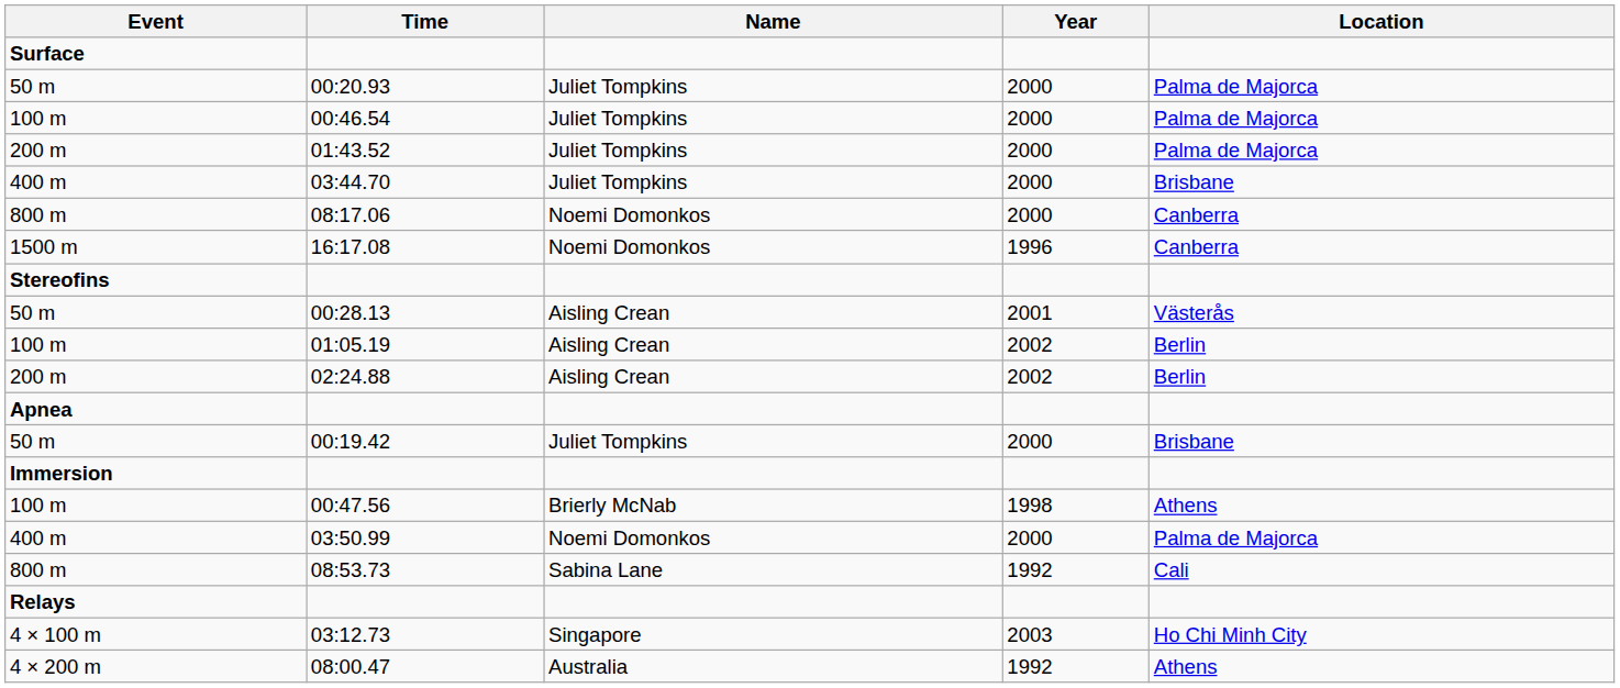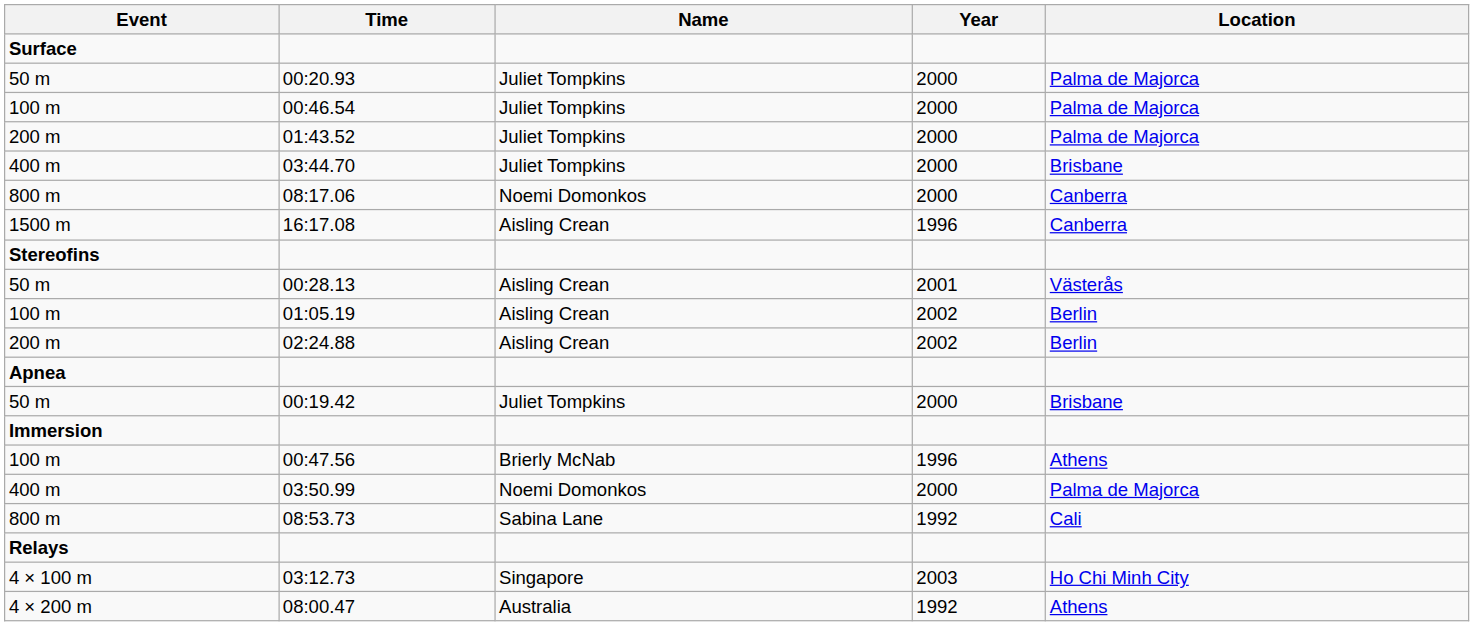 <table class="wikitable" style="width: 95%; font-size: 95%;">
 <tr>
 <th>Event</th>
 <th>Time</th>
 <th>Name</th>
 <th>Year</th>
 <th>Location</th>
 </tr>
 <tr>
 <td><strong>Surface</strong></td>
 <td></td>
 <td></td>
 <td></td>
 <td></td>
 </tr>
 <tr>
 <td>50 m</td>
 <td>00:20.93</td>
 <td> Juliet Tompkins</td>
 <td>2000</td>
 <td> <a href='#'>Palma de Majorca</a></td>
 </tr>
 <tr>
 <td>100 m</td>
 <td>00:46.54</td>
 <td> Juliet Tompkins</td>
 <td>2000</td>
 <td> <a href='#'>Palma de Majorca</a></td>
 </tr>
 <tr>
 <td>200 m</td>
 <td>01:43.52</td>
 <td> Juliet Tompkins</td>
 <td>2000</td>
 <td> <a href='#'>Palma de Majorca</a></td>
 </tr>
 <tr>
 <td>400 m</td>
 <td>03:44.70</td>
 <td> Juliet Tompkins</td>
 <td>2000</td>
 <td> <a href='#'>Brisbane</a></td>
 </tr>
 <tr>
 <td>800 m</td>
 <td>08:17.06</td>
 <td> Noemi Domonkos</td>
 <td>2000</td>
 <td> <a href='#'>Canberra</a></td>
 </tr>
 <tr>
 <td>1500 m</td>
 <td>16:17.08</td>
-<td> Noemi Domonkos</td>
+<td> Aisling Crean</td>
 <td>1996</td>
 <td> <a href='#'>Canberra</a></td>
 </tr>
 <tr>
 <td><strong>Stereofins</strong></td>
 <td></td>
 <td></td>
 <td></td>
 <td></td>
 </tr>
 <tr>
 <td>50 m</td>
 <td>00:28.13</td>
 <td> Aisling Crean</td>
 <td>2001</td>
 <td> <a href='#'>Västerås</a></td>
 </tr>
 <tr>
 <td>100 m</td>
 <td>01:05.19</td>
 <td> Aisling Crean</td>
 <td>2002</td>
 <td> <a href='#'>Berlin</a></td>
 </tr>
 <tr>
 <td>200 m</td>
 <td>02:24.88</td>
 <td> Aisling Crean</td>
 <td>2002</td>
 <td> <a href='#'>Berlin</a></td>
 </tr>
 <tr>
 <td><strong>Apnea</strong></td>
 <td></td>
 <td></td>
 <td></td>
 <td></td>
 </tr>
 <tr>
 <td>50 m</td>
 <td>00:19.42</td>
 <td> Juliet Tompkins</td>
 <td>2000</td>
 <td> <a href='#'>Brisbane</a></td>
 </tr>
 <tr>
 <td><strong>Immersion</strong></td>
 <td></td>
 <td></td>
 <td></td>
 <td></td>
 </tr>
 <tr>
 <td>100 m</td>
 <td>00:47.56</td>
 <td> Brierly McNab</td>
-<td>1998</td>
+<td>1996</td>
 <td> <a href='#'>Athens</a></td>
 </tr>
 <tr>
 <td>400 m</td>
 <td>03:50.99</td>
 <td> Noemi Domonkos</td>
 <td>2000</td>
 <td> <a href='#'>Palma de Majorca</a></td>
 </tr>
 <tr>
 <td>800 m</td>
 <td>08:53.73</td>
 <td> Sabina Lane</td>
 <td>1992</td>
 <td> <a href='#'>Cali</a></td>
 </tr>
 <tr>
 <td><strong>Relays</strong></td>
 <td></td>
 <td></td>
 <td></td>
 <td></td>
 </tr>
 <tr>
 <td>4 × 100 m</td>
 <td>03:12.73</td>
 <td> Singapore</td>
 <td>2003</td>
 <td> <a href='#'>Ho Chi Minh City</a></td>
 </tr>
 <tr>
 <td>4 × 200 m</td>
 <td>08:00.47</td>
 <td> Australia</td>
 <td>1992</td>
 <td> <a href='#'>Athens</a></td>
 </tr>
 </table>
